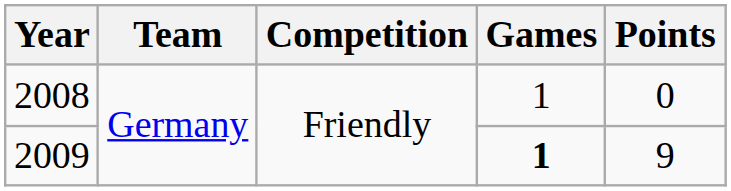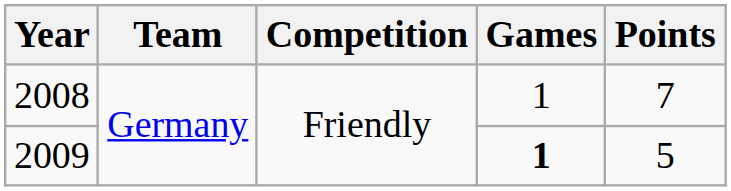 <table class="wikitable">
 <tr>
 <th>Year</th>
 <th>Team</th>
 <th>Competition</th>
 <th>Games</th>
 <th>Points</th>
 </tr>
 <tr align="center">
 <td>2008</td>
 <td rowspan=2><a href='#'>Germany</a></td>
 <td rowspan=2>Friendly</td>
 <td>1</td>
-<td>0</td>
+<td>7</td>
 </tr>
 <tr align="center">
 <td>2009</td>
 <td><strong>1</strong></td>
-<td>9</td>
+<td>5</td>
 </tr>
 </table>
